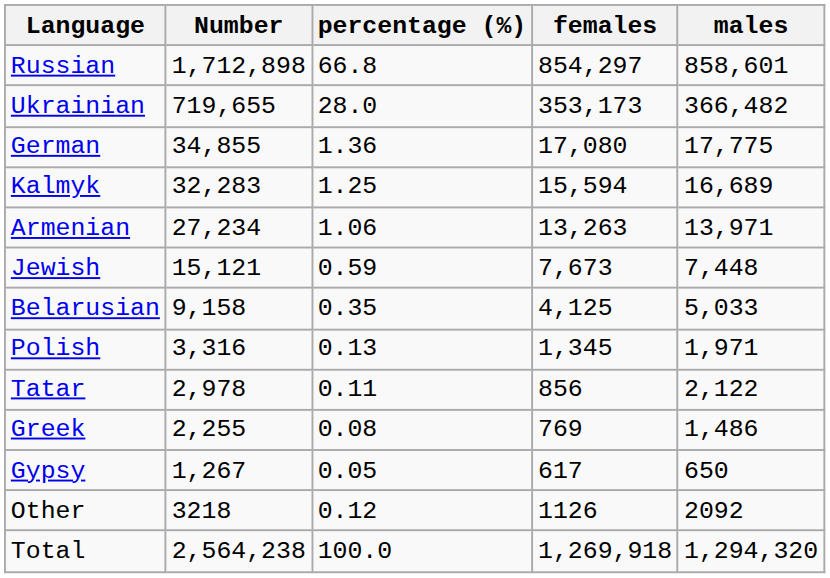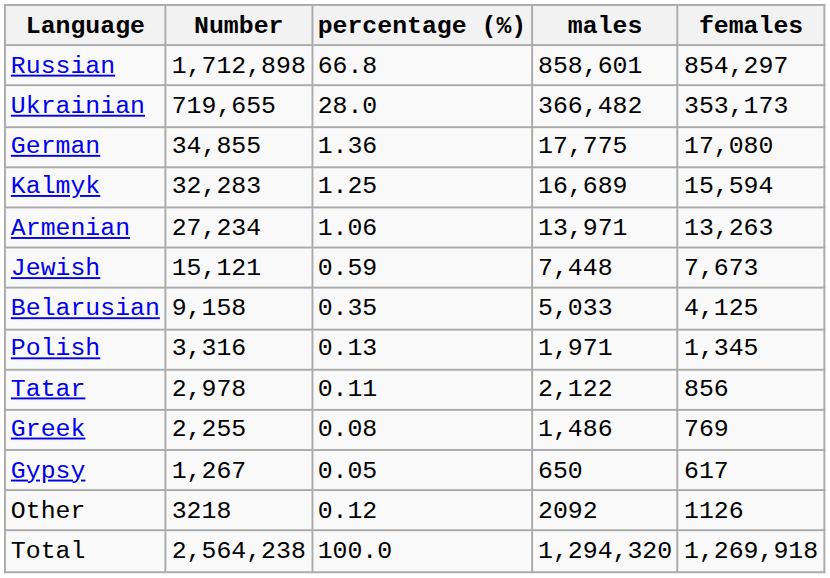 <table align="center" class="wikitable plainlinks TablePager">
 <tr>
 <th>Language</th>
 <th>Number</th>
 <th>percentage (%)</th>
+<th>males</th>
 <th>females</th>
-<th>males</th>
 </tr>
 <tr ---->
 <td><a href='#'>Russian</a></td>
 <td>1,712,898</td>
 <td>66.8</td>
+<td>858,601</td>
 <td>854,297</td>
-<td>858,601</td>
 </tr>
 <tr ---->
 <td><a href='#'>Ukrainian</a></td>
 <td>719,655</td>
 <td>28.0</td>
+<td>366,482</td>
 <td>353,173</td>
-<td>366,482</td>
 </tr>
 <tr ---->
 <td><a href='#'>German</a></td>
 <td>34,855</td>
 <td>1.36</td>
+<td>17,775</td>
 <td>17,080</td>
-<td>17,775</td>
 </tr>
 <tr ---->
 <td><a href='#'>Kalmyk</a></td>
 <td>32,283</td>
 <td>1.25</td>
+<td>16,689</td>
 <td>15,594</td>
-<td>16,689</td>
 </tr>
 <tr ---->
 <td><a href='#'>Armenian</a></td>
 <td>27,234</td>
 <td>1.06</td>
+<td>13,971</td>
 <td>13,263</td>
-<td>13,971</td>
 </tr>
 <tr ---->
 <td><a href='#'>Jewish</a></td>
 <td>15,121</td>
 <td>0.59</td>
+<td>7,448</td>
 <td>7,673</td>
-<td>7,448</td>
 </tr>
 <tr ---->
 <td><a href='#'>Belarusian</a></td>
 <td>9,158</td>
 <td>0.35</td>
+<td>5,033</td>
 <td>4,125</td>
-<td>5,033</td>
 </tr>
 <tr ---->
 <td><a href='#'>Polish</a></td>
 <td>3,316</td>
 <td>0.13</td>
+<td>1,971</td>
 <td>1,345</td>
-<td>1,971</td>
 </tr>
 <tr ---->
 <td><a href='#'>Tatar</a></td>
 <td>2,978</td>
 <td>0.11</td>
+<td>2,122</td>
 <td>856</td>
-<td>2,122</td>
 </tr>
 <tr ---->
 <td><a href='#'>Greek</a></td>
 <td>2,255</td>
 <td>0.08</td>
+<td>1,486</td>
 <td>769</td>
-<td>1,486</td>
 </tr>
 <tr ---->
 <td><a href='#'>Gypsy</a></td>
 <td>1,267</td>
 <td>0.05</td>
+<td>650</td>
 <td>617</td>
-<td>650</td>
 </tr>
 <tr ---->
 <td>Other</td>
 <td>3218</td>
 <td>0.12</td>
+<td>2092</td>
 <td>1126</td>
-<td>2092</td>
 </tr>
 <tr ---->
 <td>Total</td>
 <td>2,564,238</td>
 <td>100.0</td>
+<td>1,294,320</td>
 <td>1,269,918</td>
-<td>1,294,320</td>
 </tr>
 </table>
